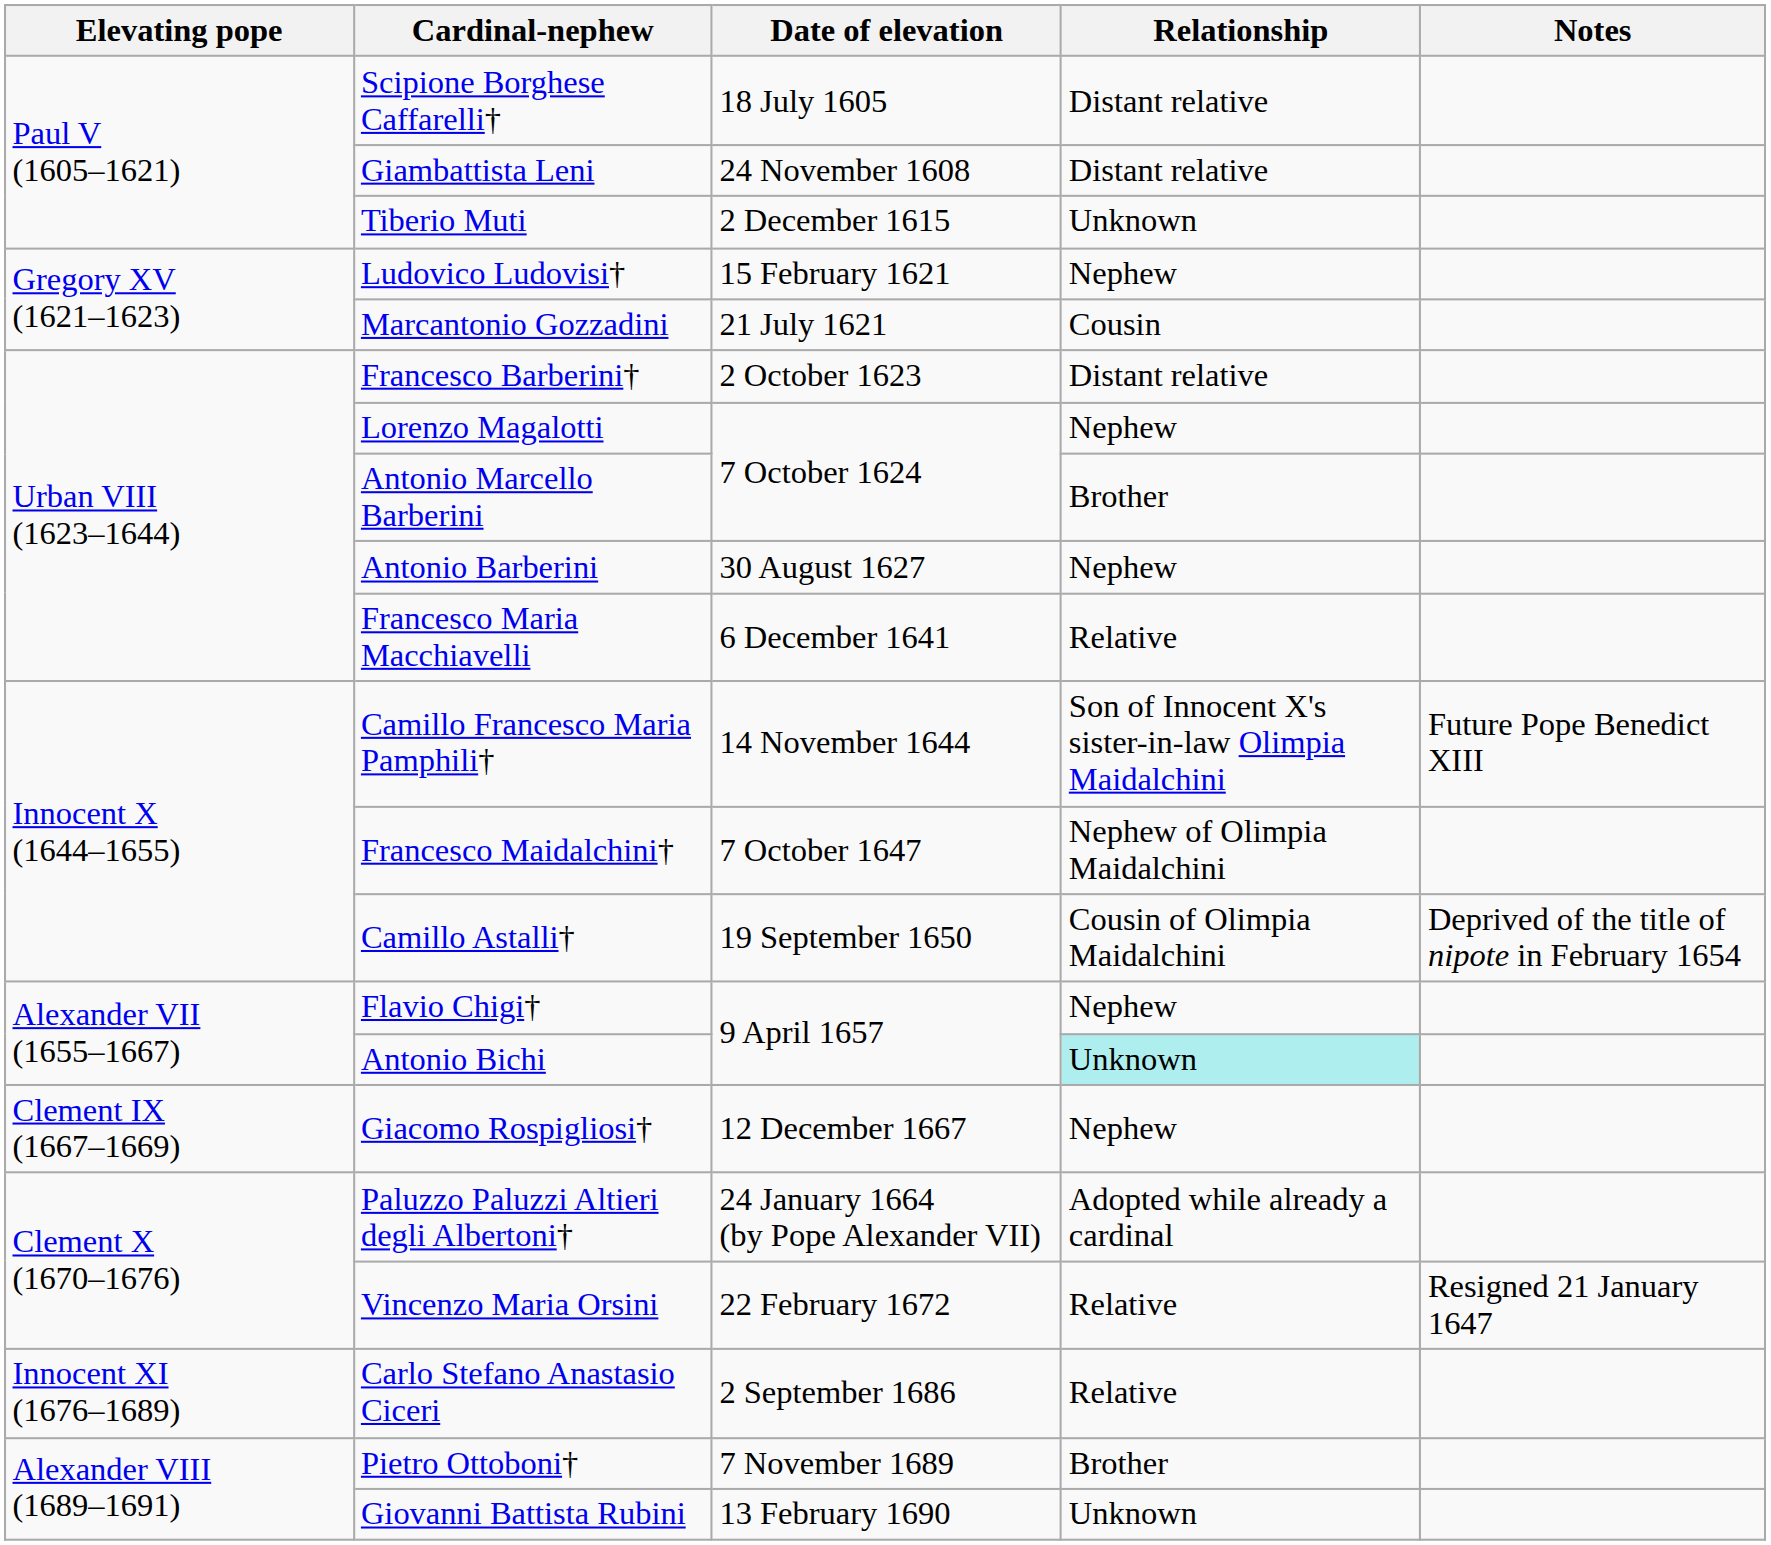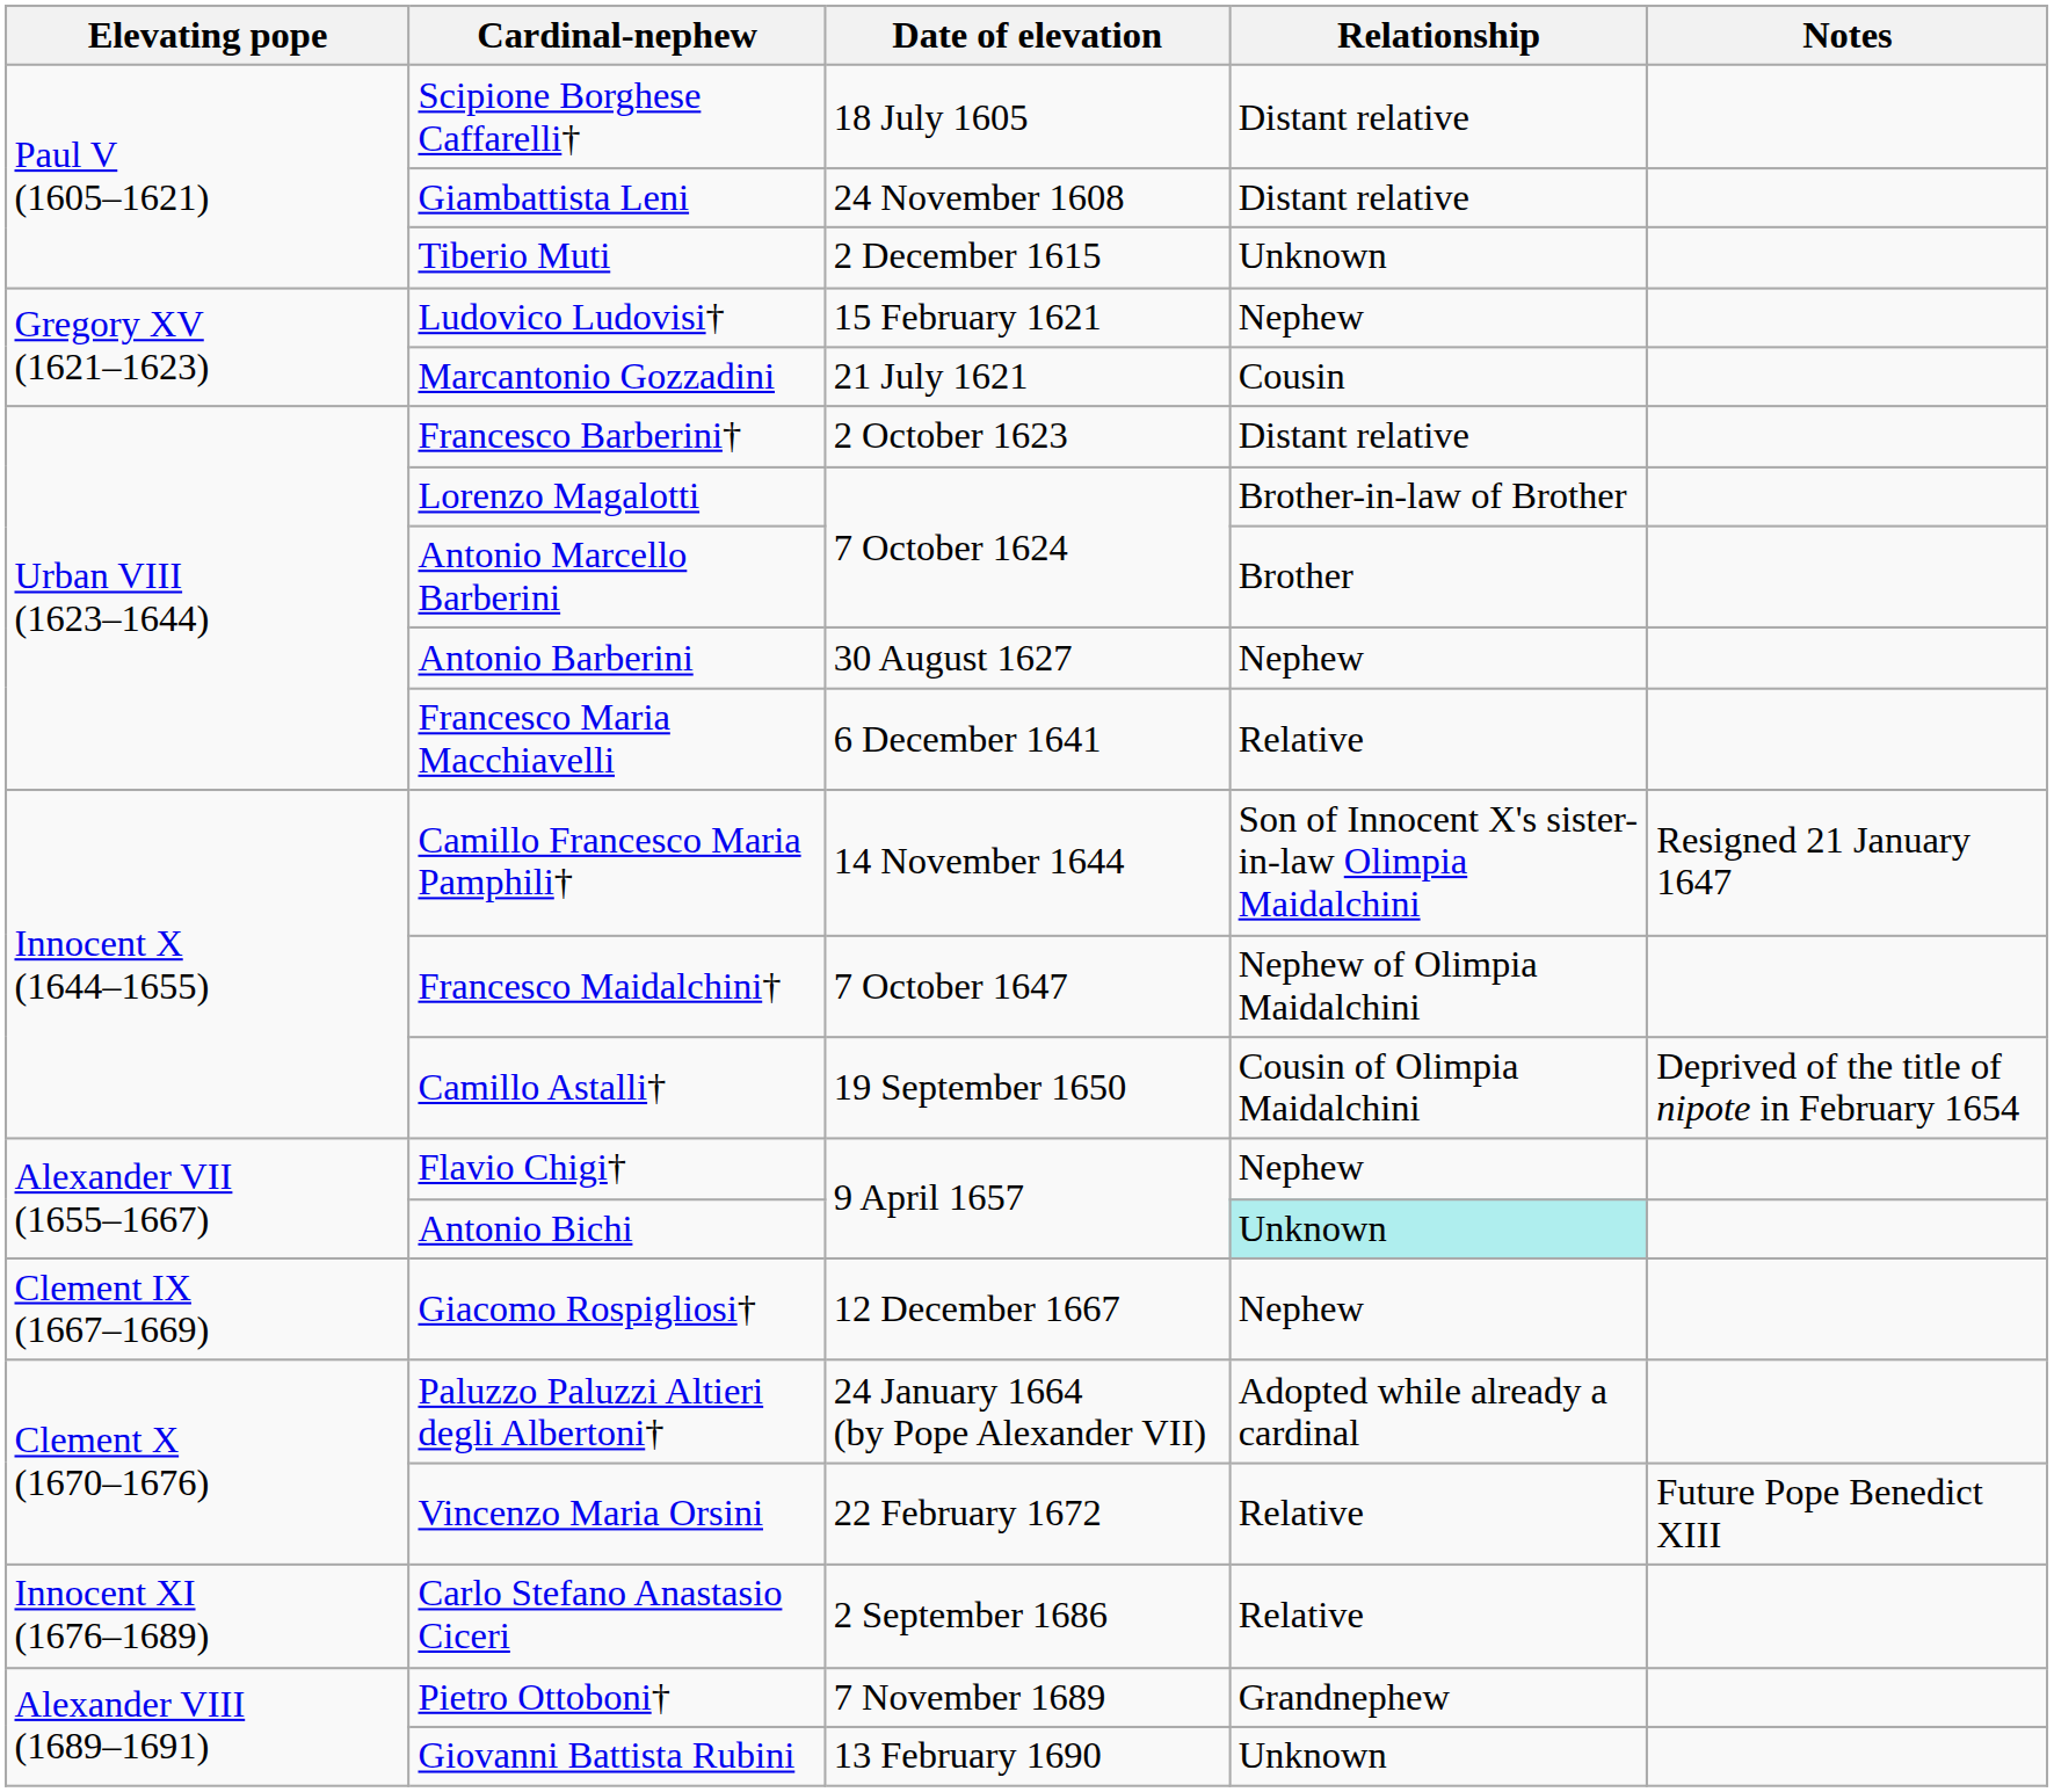 <table class=wikitable>
 <tr>
 <th width="200">Elevating pope</th>
 <th width="200">Cardinal-nephew</th>
 <th width="200">Date of elevation</th>
 <th width="200">Relationship</th>
 <th width="200">Notes</th>
 </tr>
 <tr>
 <td rowspan=3><a href='#'>Paul V</a><br>(1605–1621)</td>
 <td><a href='#'>Scipione Borghese Caffarelli</a>†</td>
 <td>18 July 1605</td>
 <td>Distant relative</td>
 <td></td>
 </tr>
 <tr>
 <td><a href='#'>Giambattista Leni</a></td>
 <td>24 November 1608</td>
 <td>Distant relative</td>
 <td></td>
 </tr>
 <tr>
 <td><a href='#'>Tiberio Muti</a></td>
 <td>2 December 1615</td>
 <td>Unknown</td>
 <td></td>
 </tr>
 <tr>
 <td rowspan=2><a href='#'>Gregory XV</a><br>(1621–1623)</td>
 <td><a href='#'>Ludovico Ludovisi</a>†</td>
 <td>15 February 1621</td>
 <td>Nephew</td>
 <td></td>
 </tr>
 <tr>
 <td><a href='#'>Marcantonio Gozzadini</a></td>
 <td>21 July 1621</td>
 <td>Cousin</td>
 <td></td>
 </tr>
 <tr>
 <td rowspan=5><a href='#'>Urban VIII</a><br>(1623–1644)</td>
 <td><a href='#'>Francesco Barberini</a>†</td>
 <td>2 October 1623</td>
 <td>Distant relative</td>
 <td></td>
 </tr>
 <tr>
 <td><a href='#'>Lorenzo Magalotti</a></td>
 <td rowspan=2>7 October 1624</td>
-<td>Nephew</td>
+<td>Brother-in-law of Brother</td>
 <td></td>
 </tr>
 <tr>
 <td><a href='#'>Antonio Marcello Barberini</a></td>
 <td>Brother</td>
 <td></td>
 </tr>
 <tr>
 <td><a href='#'>Antonio Barberini</a></td>
 <td>30 August 1627</td>
 <td>Nephew</td>
 <td></td>
 </tr>
 <tr>
 <td><a href='#'>Francesco Maria Macchiavelli</a></td>
 <td>6 December 1641</td>
 <td>Relative</td>
 <td></td>
 </tr>
 <tr>
 <td rowspan=3><a href='#'>Innocent X</a><br>(1644–1655)</td>
 <td><a href='#'>Camillo Francesco Maria Pamphili</a>†</td>
 <td>14 November 1644</td>
 <td>Son of Innocent X's sister-in-law <a href='#'>Olimpia Maidalchini</a></td>
-<td>Future Pope Benedict XIII</td>
+<td>Resigned 21 January 1647</td>
 </tr>
 <tr>
 <td><a href='#'>Francesco Maidalchini</a>†</td>
 <td>7 October 1647</td>
 <td>Nephew of Olimpia Maidalchini</td>
 <td></td>
 </tr>
 <tr>
 <td><a href='#'>Camillo Astalli</a>†</td>
 <td>19 September 1650</td>
 <td>Cousin of Olimpia Maidalchini</td>
 <td>Deprived of the title of <em>nipote</em> in February 1654</td>
 </tr>
 <tr>
 <td rowspan=2><a href='#'>Alexander VII</a><br>(1655–1667)</td>
 <td><a href='#'>Flavio Chigi</a>†</td>
 <td rowspan=2>9 April 1657</td>
 <td>Nephew</td>
 <td></td>
 </tr>
 <tr>
 <td><a href='#'>Antonio Bichi</a></td>
 <td style="background: paleturquoise;">Unknown</td>
 <td></td>
 </tr>
 <tr>
 <td><a href='#'>Clement IX</a><br>(1667–1669)</td>
 <td><a href='#'>Giacomo Rospigliosi</a>†</td>
 <td>12 December 1667</td>
 <td>Nephew</td>
 <td></td>
 </tr>
 <tr>
 <td rowspan=2><a href='#'>Clement X</a><br>(1670–1676)</td>
 <td><a href='#'>Paluzzo Paluzzi Altieri degli Albertoni</a>†</td>
 <td>24 January 1664<br>(by Pope Alexander VII)</td>
 <td>Adopted while already a cardinal</td>
 <td></td>
 </tr>
 <tr>
 <td><a href='#'>Vincenzo Maria Orsini</a></td>
 <td>22 February 1672</td>
 <td>Relative</td>
-<td>Resigned 21 January 1647</td>
+<td>Future Pope Benedict XIII</td>
 </tr>
 <tr>
 <td><a href='#'>Innocent XI</a><br>(1676–1689)</td>
 <td><a href='#'>Carlo Stefano Anastasio Ciceri</a></td>
 <td>2 September 1686</td>
 <td>Relative</td>
 <td></td>
 </tr>
 <tr>
 <td rowspan=2><a href='#'>Alexander VIII</a><br>(1689–1691)</td>
 <td><a href='#'>Pietro Ottoboni</a>†</td>
 <td>7 November 1689</td>
-<td>Brother</td>
+<td>Grandnephew</td>
 <td></td>
 </tr>
 <tr>
 <td><a href='#'>Giovanni Battista Rubini</a></td>
 <td>13 February 1690</td>
 <td>Unknown</td>
 <td></td>
 </tr>
 </table>
